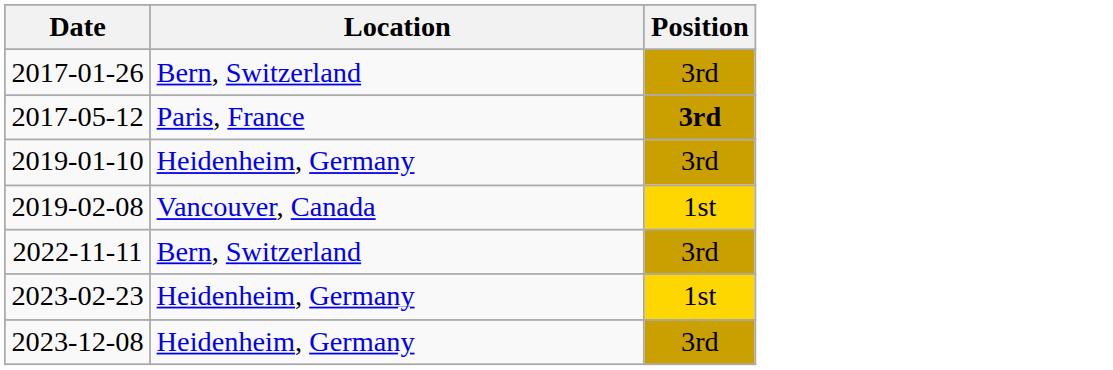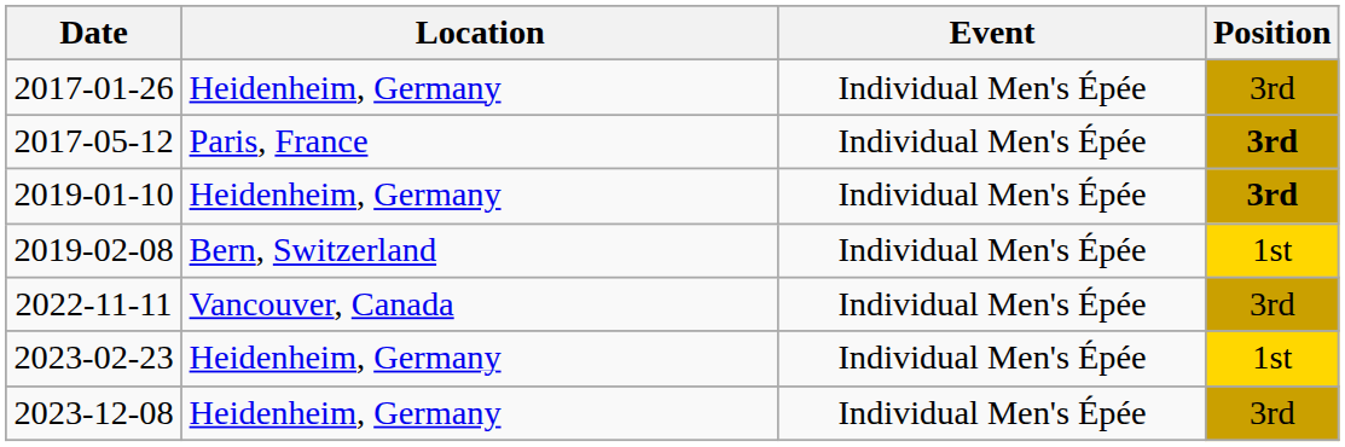 <table class="wikitable" style="text-align:center;">
 <tr>
 <th>Date</th>
 <th style="width:17em">Location</th>
+<th style="width:12em">Event</th>
 <th>Position</th>
 </tr>
 <tr>
 <td>2017-01-26</td>
-<td rowspan="1" align="left"> <a href='#'>Bern</a>, <a href='#'>Switzerland</a></td>
+<td rowspan="1" align="left"> <a href='#'>Heidenheim</a>, <a href='#'>Germany</a></td>
+<td>Individual Men's Épée</td>
 <td bgcolor="caramel">3rd</td>
 </tr>
 <tr>
 <td>2017-05-12</td>
 <td rowspan="1" align="left"> <a href='#'>Paris</a>, <a href='#'>France</a></td>
+<td>Individual Men's Épée</td>
 <td bgcolor="caramel"><strong>3rd</strong></td>
 </tr>
 <tr>
 <td>2019-01-10</td>
 <td rowspan="1" align="left"> <a href='#'>Heidenheim</a>, <a href='#'>Germany</a></td>
-<td bgcolor="caramel">3rd</td>
+<td>Individual Men's Épée</td>
+<td bgcolor="caramel"><strong>3rd</strong></td>
 </tr>
 <tr>
 <td>2019-02-08</td>
-<td rowspan="1" align="left"> <a href='#'>Vancouver</a>, <a href='#'>Canada</a></td>
+<td rowspan="1" align="left"> <a href='#'>Bern</a>, <a href='#'>Switzerland</a></td>
+<td>Individual Men's Épée</td>
 <td bgcolor="gold">1st</td>
 </tr>
 <tr>
 <td>2022-11-11</td>
-<td rowspan="1" align="left"> <a href='#'>Bern</a>, <a href='#'>Switzerland</a></td>
+<td rowspan="1" align="left"> <a href='#'>Vancouver</a>, <a href='#'>Canada</a></td>
+<td>Individual Men's Épée</td>
 <td bgcolor="caramel">3rd</td>
 </tr>
 <tr>
 <td>2023-02-23</td>
 <td rowspan="1" align="left"> <a href='#'>Heidenheim</a>, <a href='#'>Germany</a></td>
+<td>Individual Men's Épée</td>
 <td bgcolor="gold">1st</td>
 </tr>
 <tr>
 <td>2023-12-08</td>
 <td rowspan="1" align="left"> <a href='#'>Heidenheim</a>, <a href='#'>Germany</a></td>
+<td>Individual Men's Épée</td>
 <td bgcolor="caramel">3rd</td>
 </tr>
 </table>
